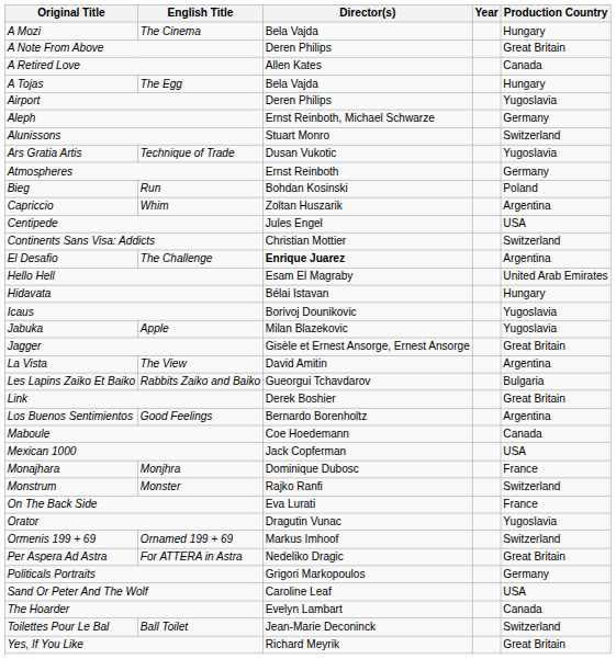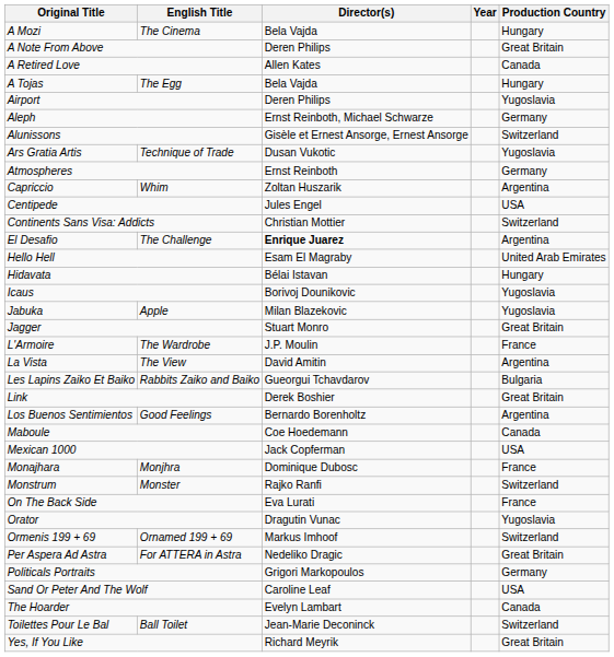 <table class="wikitable sortable">
 <tr>
 <th>Original Title</th>
 <th>English Title</th>
 <th>Director(s)</th>
 <th>Year</th>
 <th>Production Country</th>
 </tr>
 <tr>
 <td><em>A Mozi</em></td>
 <td><em>The Cinema</em></td>
 <td>Bela Vajda</td>
 <td></td>
 <td>Hungary</td>
 </tr>
 <tr>
 <td colspan="2"><em>A Note From Above</em></td>
 <td>Deren Philips</td>
 <td></td>
 <td>Great Britain</td>
 </tr>
 <tr>
 <td colspan="2"><em>A Retired Love</em></td>
 <td>Allen Kates</td>
 <td></td>
 <td>Canada</td>
 </tr>
 <tr>
 <td><em>A Tojas</em></td>
 <td><em>The Egg</em></td>
 <td>Bela Vajda</td>
 <td></td>
 <td>Hungary</td>
 </tr>
 <tr>
 <td colspan="2"><em>Airport</em></td>
 <td>Deren Philips</td>
 <td></td>
 <td>Yugoslavia</td>
 </tr>
 <tr>
 <td colspan="2"><em>Aleph</em></td>
 <td>Ernst Reinboth, Michael Schwarze</td>
 <td></td>
 <td>Germany</td>
 </tr>
 <tr>
 <td colspan="2"><em>Alunissons</em></td>
-<td>Stuart Monro</td>
+<td>Gisèle et Ernest Ansorge, Ernest Ansorge</td>
 <td></td>
 <td>Switzerland</td>
 </tr>
 <tr>
 <td><em>Ars Gratia Artis</em></td>
 <td><em>Technique of Trade</em></td>
 <td>Dusan Vukotic</td>
 <td></td>
 <td>Yugoslavia</td>
 </tr>
 <tr>
 <td colspan="2"><em>Atmospheres</em></td>
 <td>Ernst Reinboth</td>
 <td></td>
 <td>Germany</td>
-</tr>
-<tr>
-<td><em>Bieg</em></td>
-<td><em>Run</em></td>
-<td>Bohdan Kosinski</td>
-<td></td>
-<td>Poland</td>
 </tr>
 <tr>
 <td><em>Capriccio</em></td>
 <td><em>Whim</em></td>
 <td>Zoltan Huszarik</td>
 <td></td>
 <td>Argentina</td>
 </tr>
 <tr>
 <td colspan="2"><em>Centipede</em></td>
 <td>Jules Engel</td>
 <td></td>
 <td>USA</td>
 </tr>
 <tr>
 <td colspan="2"><em>Continents Sans Visa: Addicts</em></td>
 <td>Christian Mottier</td>
 <td></td>
 <td>Switzerland</td>
 </tr>
 <tr>
 <td><em>El Desafio</em></td>
 <td><em>The Challenge</em></td>
 <td><strong>Enrique Juarez</strong></td>
 <td></td>
 <td>Argentina</td>
 </tr>
 <tr>
 <td colspan="2"><em>Hello Hell</em></td>
 <td>Esam El Magraby</td>
 <td></td>
 <td>United Arab Emirates</td>
 </tr>
 <tr>
 <td colspan="2"><em>Hidavata</em></td>
 <td>Bélai Istavan</td>
 <td></td>
 <td>Hungary</td>
 </tr>
 <tr>
 <td colspan="2"><em>Icaus</em></td>
 <td>Borivoj Dounikovic</td>
 <td></td>
 <td>Yugoslavia</td>
 </tr>
 <tr>
 <td><em>Jabuka</em></td>
 <td><em>Apple</em></td>
 <td>Milan Blazekovic</td>
 <td></td>
 <td>Yugoslavia</td>
 </tr>
 <tr>
 <td colspan="2"><em>Jagger</em></td>
-<td>Gisèle et Ernest Ansorge, Ernest Ansorge</td>
+<td>Stuart Monro</td>
 <td></td>
 <td>Great Britain</td>
+</tr>
+<tr>
+<td><em>L'Armoire</em></td>
+<td><em>The Wardrobe</em></td>
+<td>J.P. Moulin</td>
+<td></td>
+<td>France</td>
 </tr>
 <tr>
 <td><em>La Vista</em></td>
 <td><em>The View</em></td>
 <td>David Amitin</td>
 <td></td>
 <td>Argentina</td>
 </tr>
 <tr>
 <td><em>Les Lapins Zaiko Et Baiko</em></td>
 <td><em>Rabbits Zaiko and Baiko</em></td>
 <td>Gueorgui Tchavdarov</td>
 <td></td>
 <td>Bulgaria</td>
 </tr>
 <tr>
 <td colspan="2"><em>Link</em></td>
 <td>Derek Boshier</td>
 <td></td>
 <td>Great Britain</td>
 </tr>
 <tr>
 <td><em>Los Buenos Sentimientos</em></td>
 <td><em>Good Feelings</em></td>
 <td>Bernardo Borenholtz</td>
 <td></td>
 <td>Argentina</td>
 </tr>
 <tr>
 <td colspan="2"><em>Maboule</em></td>
 <td>Coe Hoedemann</td>
 <td></td>
 <td>Canada</td>
 </tr>
 <tr>
 <td colspan="2"><em>Mexican 1000</em></td>
 <td>Jack Copferman</td>
 <td></td>
 <td>USA</td>
 </tr>
 <tr>
 <td><em>Monajhara</em></td>
 <td><em>Monjhra</em></td>
 <td>Dominique Dubosc</td>
 <td></td>
 <td>France</td>
 </tr>
 <tr>
 <td><em>Monstrum</em></td>
 <td><em>Monster</em></td>
 <td>Rajko Ranfi</td>
 <td></td>
 <td>Switzerland</td>
 </tr>
 <tr>
 <td colspan="2"><em>On The Back Side</em></td>
 <td>Eva Lurati</td>
 <td></td>
 <td>France</td>
 </tr>
 <tr>
 <td colspan="2"><em>Orator</em></td>
 <td>Dragutin Vunac</td>
 <td></td>
 <td>Yugoslavia</td>
 </tr>
 <tr>
 <td><em>Ormenis 199 + 69</em></td>
 <td><em>Ornamed 199 + 69</em></td>
 <td>Markus Imhoof</td>
 <td></td>
 <td>Switzerland</td>
 </tr>
 <tr>
 <td><em>Per Aspera Ad Astra</em></td>
 <td><em>For ATTERA in Astra</em></td>
 <td>Nedeliko Dragic</td>
 <td></td>
 <td>Great Britain</td>
 </tr>
 <tr>
 <td colspan="2"><em>Politicals Portraits</em></td>
 <td>Grigori Markopoulos</td>
 <td></td>
 <td>Germany</td>
 </tr>
 <tr>
 <td colspan="2"><em>Sand Or Peter And The Wolf</em></td>
 <td>Caroline Leaf</td>
 <td></td>
 <td>USA</td>
 </tr>
 <tr>
 <td colspan="2"><em>The Hoarder</em></td>
 <td>Evelyn Lambart</td>
 <td></td>
 <td>Canada</td>
 </tr>
 <tr>
 <td><em>Toilettes Pour Le Bal</em></td>
 <td><em>Ball Toilet</em></td>
 <td>Jean-Marie Deconinck</td>
 <td></td>
 <td>Switzerland</td>
 </tr>
 <tr>
 <td colspan="2"><em>Yes, If You Like</em></td>
 <td>Richard Meyrik</td>
 <td></td>
 <td>Great Britain</td>
 </tr>
 </table>
